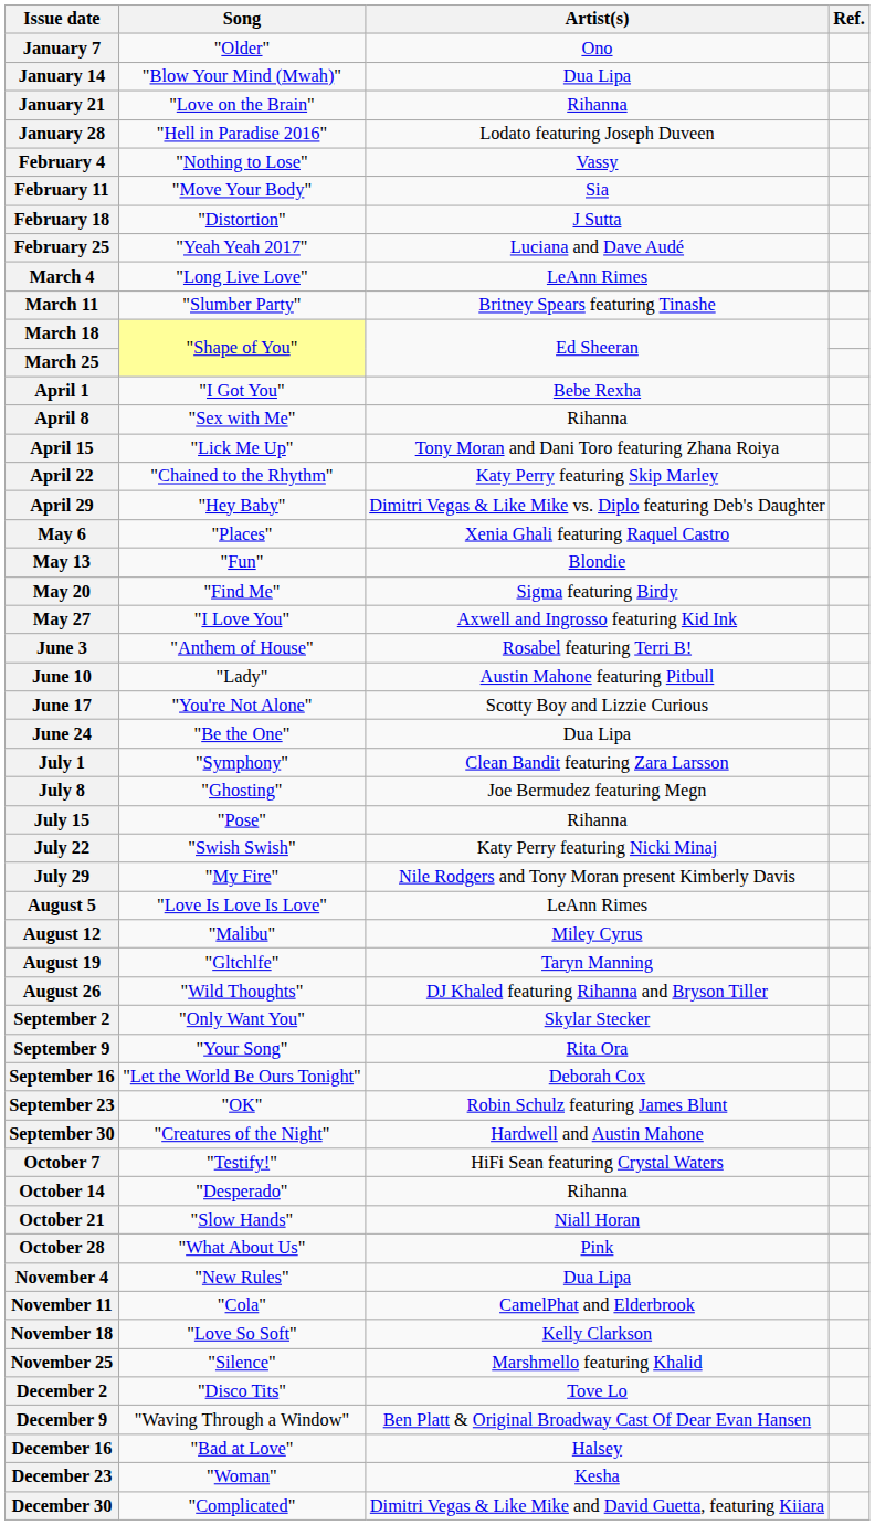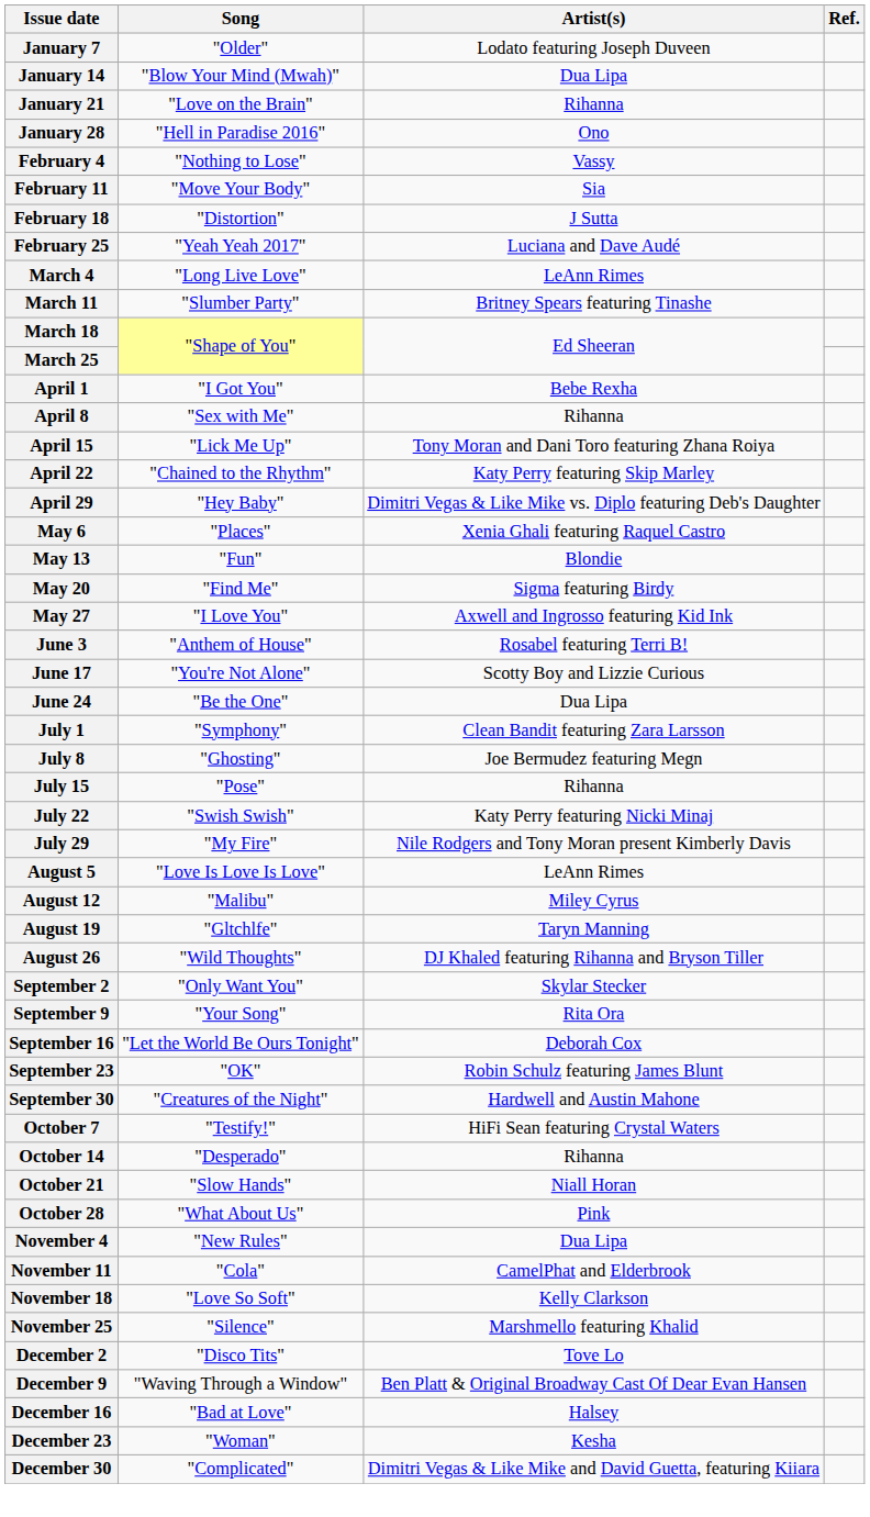 <table class="wikitable sortable plainrowheaders" style="text-align:center;">
 <tr>
 <th scope="col" class="unsortable">Issue date</th>
 <th scope="col" class="unsortable">Song</th>
 <th scope="col" class="unsortable">Artist(s)</th>
 <th scope="col" class="unsortable">Ref.</th>
 </tr>
 <tr>
 <th scope=row>January 7</th>
 <td>"<a href='#'>Older</a>"</td>
-<td><a href='#'>Ono</a></td>
+<td>Lodato featuring Joseph Duveen</td>
 <td></td>
 </tr>
 <tr>
 <th scope=row>January 14</th>
 <td>"<a href='#'>Blow Your Mind (Mwah)</a>"</td>
 <td><a href='#'>Dua Lipa</a></td>
 <td></td>
 </tr>
 <tr>
 <th scope=row>January 21</th>
 <td>"<a href='#'>Love on the Brain</a>"</td>
 <td><a href='#'>Rihanna</a></td>
 <td></td>
 </tr>
 <tr>
 <th scope=row>January 28</th>
 <td>"<a href='#'>Hell in Paradise 2016</a>"</td>
-<td>Lodato featuring Joseph Duveen</td>
+<td><a href='#'>Ono</a></td>
 <td></td>
 </tr>
 <tr>
 <th scope=row>February 4</th>
 <td>"<a href='#'>Nothing to Lose</a>"</td>
 <td><a href='#'>Vassy</a></td>
 <td></td>
 </tr>
 <tr>
 <th scope=row>February 11</th>
 <td>"<a href='#'>Move Your Body</a>"</td>
 <td><a href='#'>Sia</a></td>
 <td></td>
 </tr>
 <tr>
 <th scope=row>February 18</th>
 <td>"<a href='#'>Distortion</a>"</td>
 <td><a href='#'>J Sutta</a></td>
 <td></td>
 </tr>
 <tr>
 <th scope=row>February 25</th>
 <td>"<a href='#'>Yeah Yeah 2017</a>"</td>
 <td><a href='#'>Luciana</a> and <a href='#'>Dave Audé</a></td>
 <td></td>
 </tr>
 <tr>
 <th scope=row>March 4</th>
 <td>"<a href='#'>Long Live Love</a>"</td>
 <td><a href='#'>LeAnn Rimes</a></td>
 <td></td>
 </tr>
 <tr>
 <th scope=row>March 11</th>
 <td>"<a href='#'>Slumber Party</a>"</td>
 <td><a href='#'>Britney Spears</a> featuring <a href='#'>Tinashe</a></td>
 <td></td>
 </tr>
 <tr>
 <th scope=row>March 18</th>
 <td rowspan="2" style="background:#ff9;">"<a href='#'>Shape of You</a>"</td>
 <td rowspan="2"><a href='#'>Ed Sheeran</a></td>
 <td></td>
 </tr>
 <tr>
 <th scope=row>March 25</th>
 <td></td>
 </tr>
 <tr>
 <th scope=row>April 1</th>
 <td>"<a href='#'>I Got You</a>"</td>
 <td><a href='#'>Bebe Rexha</a></td>
 <td></td>
 </tr>
 <tr>
 <th scope=row>April 8</th>
 <td>"<a href='#'>Sex with Me</a>"</td>
 <td>Rihanna</td>
 <td></td>
 </tr>
 <tr>
 <th scope=row>April 15</th>
 <td>"<a href='#'>Lick Me Up</a>"</td>
 <td><a href='#'>Tony Moran</a> and Dani Toro featuring Zhana Roiya</td>
 <td></td>
 </tr>
 <tr>
 <th scope=row>April 22</th>
 <td>"<a href='#'>Chained to the Rhythm</a>"</td>
 <td><a href='#'>Katy Perry</a> featuring <a href='#'>Skip Marley</a></td>
 <td></td>
 </tr>
 <tr>
 <th scope=row>April 29</th>
 <td>"<a href='#'>Hey Baby</a>"</td>
 <td><a href='#'>Dimitri Vegas & Like Mike</a> vs. <a href='#'>Diplo</a> featuring Deb's Daughter</td>
 <td></td>
 </tr>
 <tr>
 <th scope=row>May 6</th>
 <td>"<a href='#'>Places</a>"</td>
 <td><a href='#'>Xenia Ghali</a> featuring <a href='#'>Raquel Castro</a></td>
 <td></td>
 </tr>
 <tr>
 <th scope=row>May 13</th>
 <td>"<a href='#'>Fun</a>"</td>
 <td><a href='#'>Blondie</a></td>
 <td></td>
 </tr>
 <tr>
 <th scope=row>May 20</th>
 <td>"<a href='#'>Find Me</a>"</td>
 <td><a href='#'>Sigma</a> featuring <a href='#'>Birdy</a></td>
 <td></td>
 </tr>
 <tr>
 <th scope=row>May 27</th>
 <td>"<a href='#'>I Love You</a>"</td>
 <td><a href='#'>Axwell and Ingrosso</a> featuring <a href='#'>Kid Ink</a></td>
 <td></td>
 </tr>
 <tr>
 <th scope=row>June 3</th>
 <td>"<a href='#'>Anthem of House</a>"</td>
 <td><a href='#'>Rosabel</a> featuring <a href='#'>Terri B!</a></td>
-<td></td>
-</tr>
-<tr>
-<th scope=row>June 10</th>
-<td>"Lady"</td>
-<td><a href='#'>Austin Mahone</a> featuring <a href='#'>Pitbull</a></td>
 <td></td>
 </tr>
 <tr>
 <th scope=row>June 17</th>
 <td>"<a href='#'>You're Not Alone</a>"</td>
 <td>Scotty Boy and Lizzie Curious</td>
 <td></td>
 </tr>
 <tr>
 <th scope=row>June 24</th>
 <td>"<a href='#'>Be the One</a>"</td>
 <td>Dua Lipa</td>
 <td></td>
 </tr>
 <tr>
 <th scope=row>July 1</th>
 <td>"<a href='#'>Symphony</a>"</td>
 <td><a href='#'>Clean Bandit</a> featuring <a href='#'>Zara Larsson</a></td>
 <td></td>
 </tr>
 <tr>
 <th scope=row>July 8</th>
 <td>"<a href='#'>Ghosting</a>"</td>
 <td>Joe Bermudez featuring Megn</td>
 <td></td>
 </tr>
 <tr>
 <th scope=row>July 15</th>
 <td>"<a href='#'>Pose</a>"</td>
 <td>Rihanna</td>
 <td></td>
 </tr>
 <tr>
 <th scope=row>July 22</th>
 <td>"<a href='#'>Swish Swish</a>"</td>
 <td>Katy Perry featuring <a href='#'>Nicki Minaj</a></td>
 <td></td>
 </tr>
 <tr>
 <th scope=row>July 29</th>
 <td>"<a href='#'>My Fire</a>"</td>
 <td><a href='#'>Nile Rodgers</a> and Tony Moran present Kimberly Davis</td>
 <td></td>
 </tr>
 <tr>
 <th scope=row>August 5</th>
 <td>"<a href='#'>Love Is Love Is Love</a>"</td>
 <td>LeAnn Rimes</td>
 <td></td>
 </tr>
 <tr>
 <th scope=row>August 12</th>
 <td>"<a href='#'>Malibu</a>"</td>
 <td><a href='#'>Miley Cyrus</a></td>
 <td></td>
 </tr>
 <tr>
 <th scope=row>August 19</th>
 <td>"<a href='#'>Gltchlfe</a>"</td>
 <td><a href='#'>Taryn Manning</a></td>
 <td></td>
 </tr>
 <tr>
 <th scope=row>August 26</th>
 <td>"<a href='#'>Wild Thoughts</a>"</td>
 <td><a href='#'>DJ Khaled</a> featuring <a href='#'>Rihanna</a> and <a href='#'>Bryson Tiller</a></td>
 <td></td>
 </tr>
 <tr>
 <th scope=row>September 2</th>
 <td>"<a href='#'>Only Want You</a>"</td>
 <td><a href='#'>Skylar Stecker</a></td>
 <td></td>
 </tr>
 <tr>
 <th scope=row>September 9</th>
 <td>"<a href='#'>Your Song</a>"</td>
 <td><a href='#'>Rita Ora</a></td>
 <td></td>
 </tr>
 <tr>
 <th scope=row>September 16</th>
 <td>"<a href='#'>Let the World Be Ours Tonight</a>"</td>
 <td><a href='#'>Deborah Cox</a></td>
 <td></td>
 </tr>
 <tr>
 <th scope=row>September 23</th>
 <td>"<a href='#'>OK</a>"</td>
 <td><a href='#'>Robin Schulz</a> featuring <a href='#'>James Blunt</a></td>
 <td></td>
 </tr>
 <tr>
 <th scope=row>September 30</th>
 <td>"<a href='#'>Creatures of the Night</a>"</td>
 <td><a href='#'>Hardwell</a> and <a href='#'>Austin Mahone</a></td>
 <td></td>
 </tr>
 <tr>
 <th scope=row>October 7</th>
 <td>"<a href='#'>Testify!</a>"</td>
 <td>HiFi Sean featuring <a href='#'>Crystal Waters</a></td>
 <td></td>
 </tr>
 <tr>
 <th scope=row>October 14</th>
 <td>"<a href='#'>Desperado</a>"</td>
 <td>Rihanna</td>
 <td></td>
 </tr>
 <tr>
 <th scope=row>October 21</th>
 <td>"<a href='#'>Slow Hands</a>"</td>
 <td><a href='#'>Niall Horan</a></td>
 <td></td>
 </tr>
 <tr>
 <th scope=row>October 28</th>
 <td>"<a href='#'>What About Us</a>"</td>
 <td><a href='#'>Pink</a></td>
 <td></td>
 </tr>
 <tr>
 <th scope=row>November 4</th>
 <td>"<a href='#'>New Rules</a>"</td>
 <td><a href='#'>Dua Lipa</a></td>
 <td></td>
 </tr>
 <tr>
 <th scope=row>November 11</th>
 <td>"<a href='#'>Cola</a>"</td>
 <td><a href='#'>CamelPhat</a> and <a href='#'>Elderbrook</a></td>
 <td></td>
 </tr>
 <tr>
 <th scope=row>November 18</th>
 <td>"<a href='#'>Love So Soft</a>"</td>
 <td><a href='#'>Kelly Clarkson</a></td>
 <td></td>
 </tr>
 <tr>
 <th scope=row>November 25</th>
 <td>"<a href='#'>Silence</a>"</td>
 <td><a href='#'>Marshmello</a> featuring <a href='#'>Khalid</a></td>
 <td></td>
 </tr>
 <tr>
 <th scope=row>December 2</th>
 <td>"<a href='#'>Disco Tits</a>"</td>
 <td><a href='#'>Tove Lo</a></td>
 <td></td>
 </tr>
 <tr>
 <th scope=row>December 9</th>
 <td>"Waving Through a Window"</td>
 <td><a href='#'>Ben Platt</a> & <a href='#'>Original Broadway Cast Of Dear Evan Hansen</a></td>
 <td></td>
 </tr>
 <tr>
 <th scope=row>December 16</th>
 <td>"<a href='#'>Bad at Love</a>"</td>
 <td><a href='#'>Halsey</a></td>
 <td></td>
 </tr>
 <tr>
 <th scope=row>December 23</th>
 <td>"<a href='#'>Woman</a>"</td>
 <td><a href='#'>Kesha</a></td>
 <td></td>
 </tr>
 <tr>
 <th scope=row>December 30</th>
 <td>"<a href='#'>Complicated</a>"</td>
 <td><a href='#'>Dimitri Vegas & Like Mike</a> and <a href='#'>David Guetta</a>, featuring <a href='#'>Kiiara</a></td>
 <td></td>
 </tr>
 </table>
